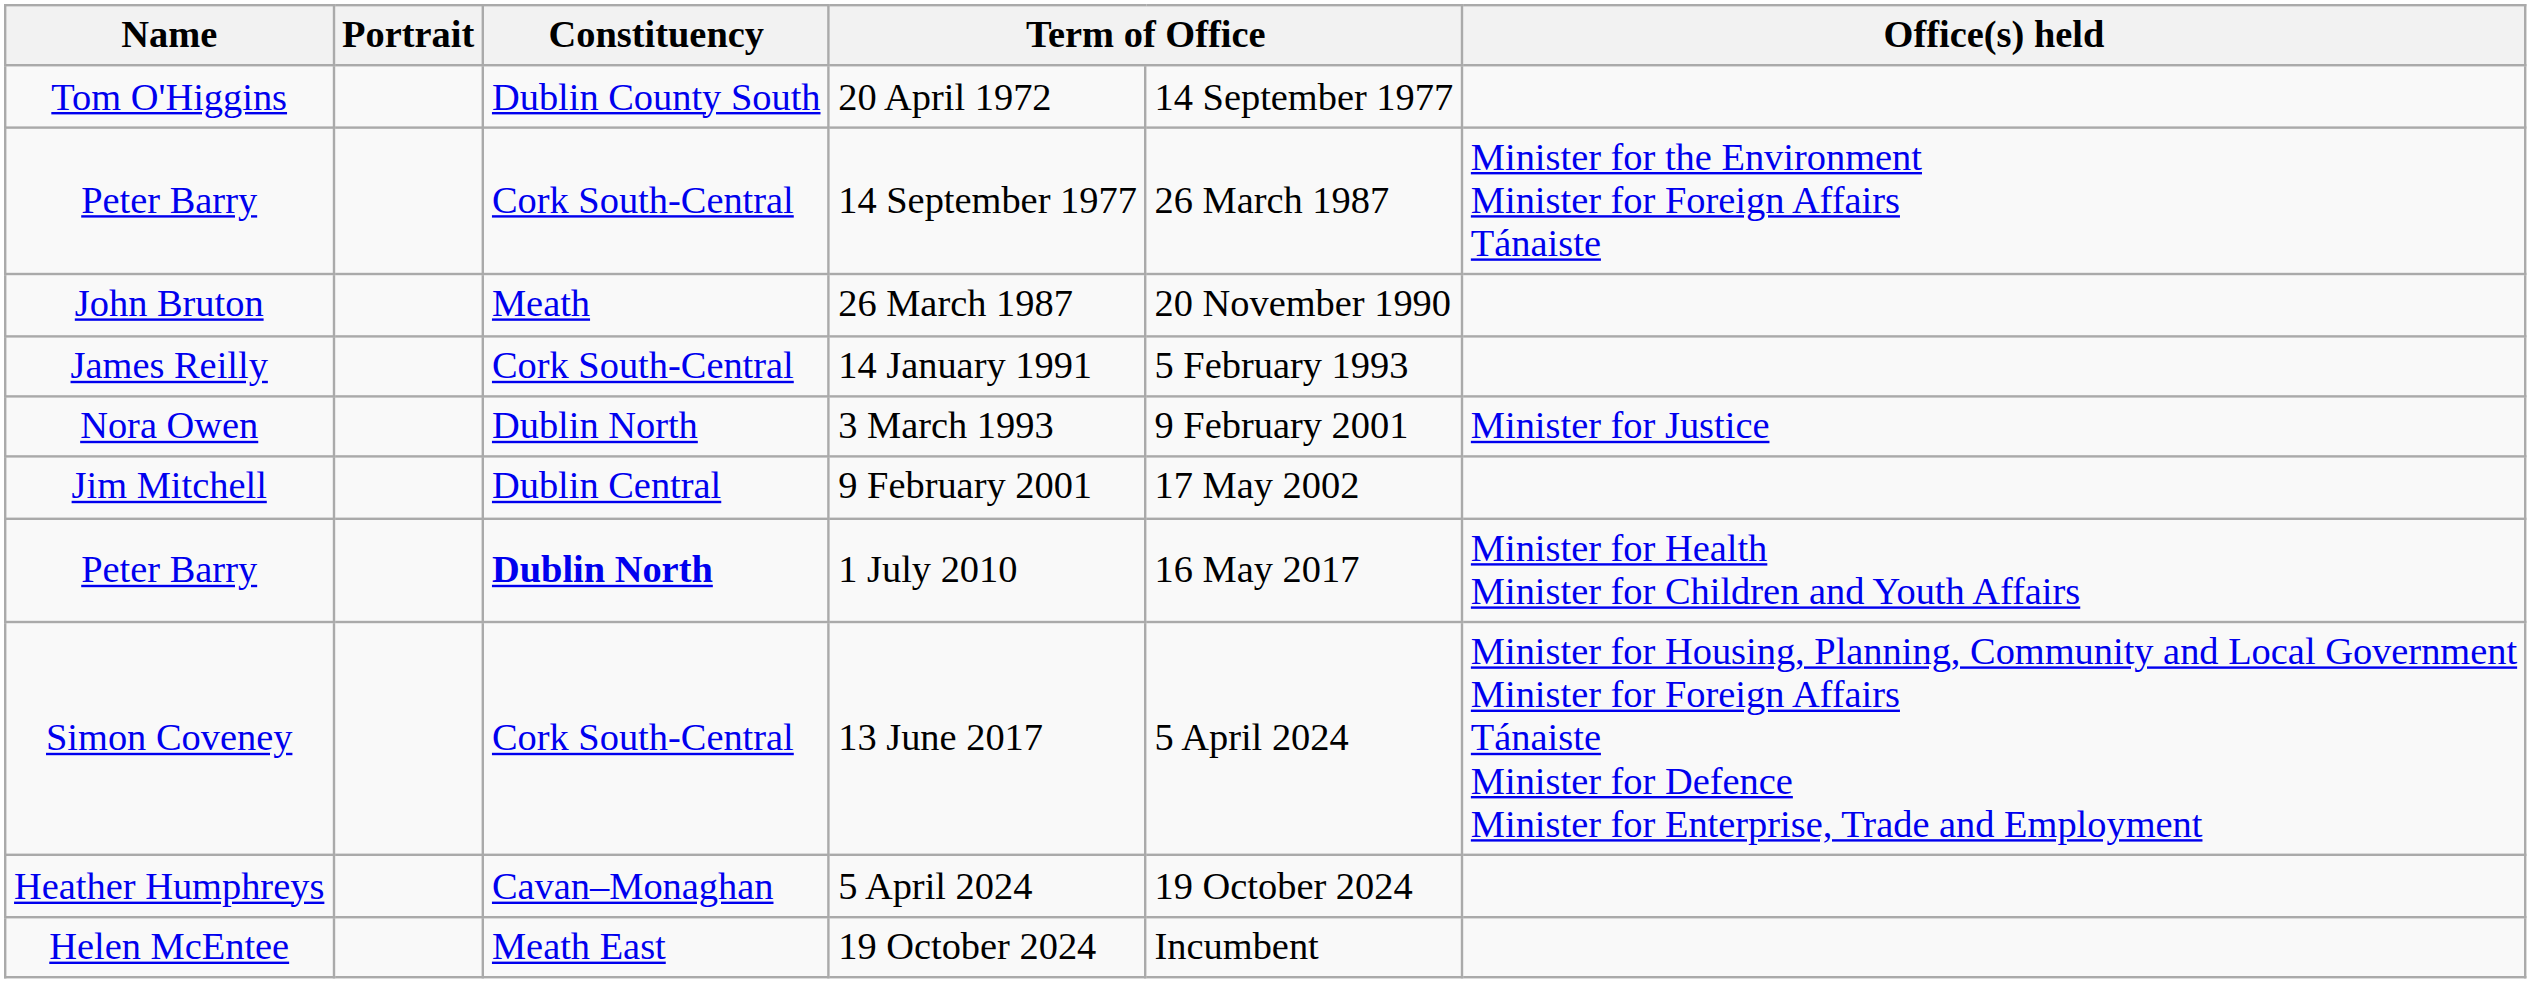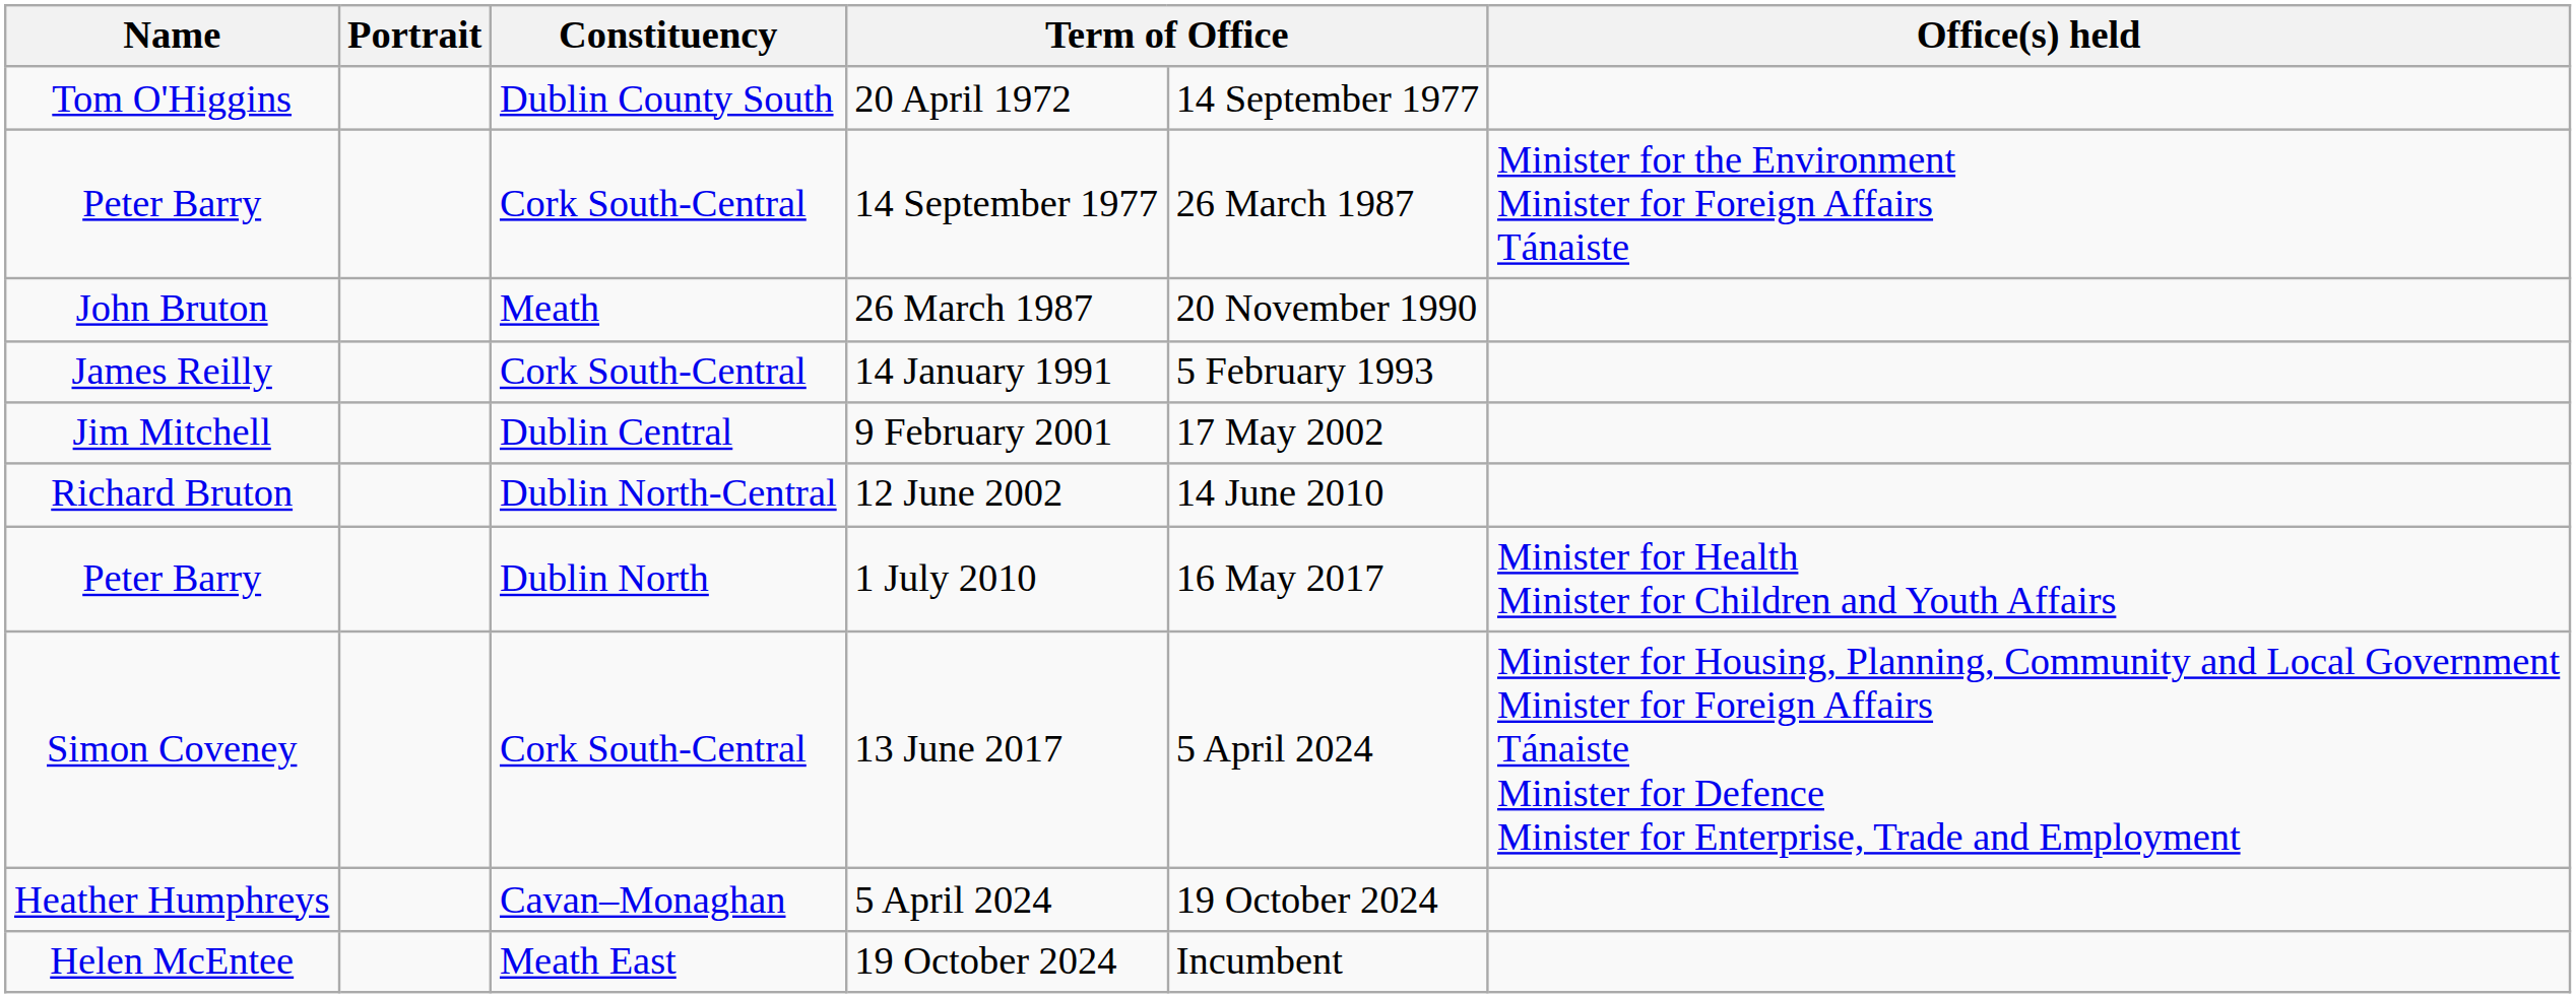 <table class="wikitable">
 <tr>
 <th>Name</th>
 <th>Portrait</th>
 <th>Constituency</th>
 <th colspan=2>Term of Office</th>
 <th>Office(s) held</th>
 </tr>
 <tr>
 <td align=center><a href='#'>Tom O'Higgins</a></td>
 <td></td>
 <td><a href='#'>Dublin County South</a></td>
 <td>20 April 1972</td>
 <td>14 September 1977</td>
 <td></td>
 </tr>
 <tr>
 <td align=center><a href='#'>Peter Barry</a></td>
 <td></td>
 <td><a href='#'>Cork South-Central</a></td>
 <td>14 September 1977</td>
 <td>26 March 1987</td>
 <td><a href='#'>Minister for the Environment</a><br><a href='#'>Minister for Foreign Affairs</a><br><a href='#'>Tánaiste</a></td>
 </tr>
 <tr>
 <td align=center><a href='#'>John Bruton</a></td>
 <td></td>
 <td><a href='#'>Meath</a></td>
 <td>26 March 1987</td>
 <td>20 November 1990</td>
 <td></td>
 </tr>
 <tr>
 <td align=center><a href='#'>James Reilly</a></td>
 <td></td>
 <td><a href='#'>Cork South-Central</a></td>
 <td>14 January 1991</td>
 <td>5 February 1993</td>
 <td></td>
 </tr>
 <tr>
-<td align=center><a href='#'>Nora Owen</a></td>
-<td></td>
-<td><a href='#'>Dublin North</a></td>
-<td>3 March 1993</td>
-<td>9 February 2001</td>
-<td><a href='#'>Minister for Justice</a></td>
-</tr>
-<tr>
 <td align=center><a href='#'>Jim Mitchell</a></td>
 <td></td>
 <td><a href='#'>Dublin Central</a></td>
 <td>9 February 2001</td>
 <td>17 May 2002</td>
 <td></td>
 </tr>
 <tr>
+<td align=center><a href='#'>Richard Bruton</a></td>
+<td></td>
+<td><a href='#'>Dublin North-Central</a></td>
+<td>12 June 2002</td>
+<td>14 June 2010</td>
+<td></td>
+</tr>
+<tr>
 <td align=center><a href='#'>Peter Barry</a></td>
 <td></td>
-<td><strong><a href='#'>Dublin North</a></strong></td>
+<td><a href='#'>Dublin North</a></td>
 <td>1 July 2010</td>
 <td>16 May 2017</td>
 <td><a href='#'>Minister for Health</a><br><a href='#'>Minister for Children and Youth Affairs</a><br></td>
 </tr>
 <tr>
 <td align=center><a href='#'>Simon Coveney</a></td>
 <td></td>
 <td><a href='#'>Cork South-Central</a></td>
 <td>13 June 2017</td>
 <td>5 April 2024</td>
 <td><a href='#'>Minister for Housing, Planning, Community and Local Government</a><br><a href='#'>Minister for Foreign Affairs</a><br><a href='#'>Tánaiste</a><br><a href='#'>Minister for Defence</a><br><a href='#'>Minister for Enterprise, Trade and Employment</a></td>
 </tr>
 <tr>
 <td align=center><a href='#'>Heather Humphreys</a></td>
 <td></td>
 <td><a href='#'>Cavan–Monaghan</a></td>
 <td>5 April 2024</td>
 <td>19 October 2024</td>
 <td></td>
 </tr>
 <tr>
 <td align=center><a href='#'>Helen McEntee</a></td>
 <td></td>
 <td><a href='#'>Meath East</a></td>
 <td>19 October 2024</td>
 <td>Incumbent</td>
 <td></td>
 </tr>
 </table>
